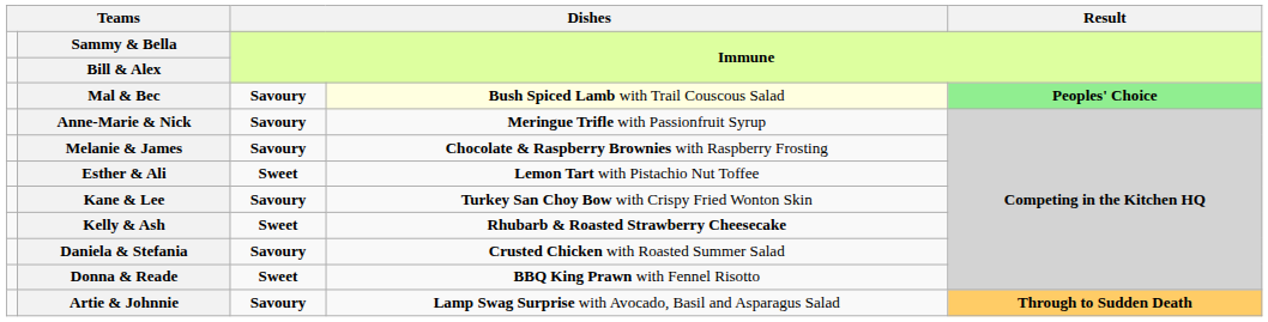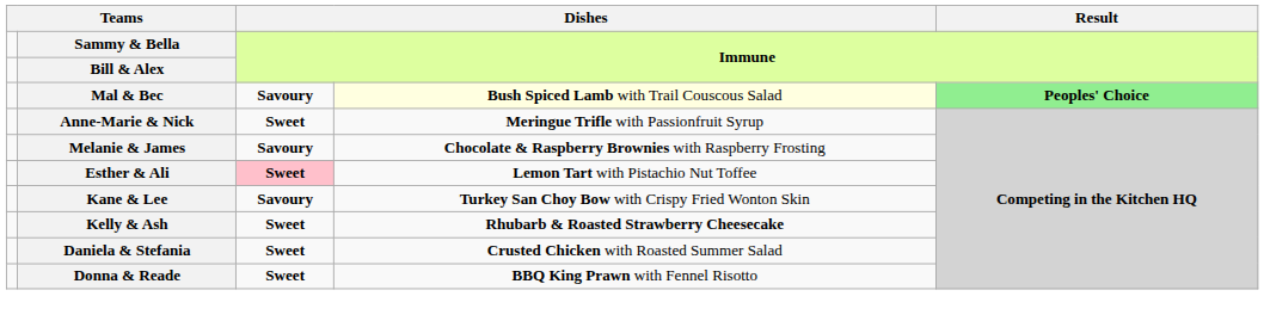 <table class="wikitable plainrowheaders" style="text-align:center; font-size:90%; width:80em; margin:1em auto;">
 <tr>
 <th colspan="2">Teams</th>
 <th colspan="2">Dishes</th>
 <th>Result</th>
 </tr>
 <tr>
 <td></td>
 <th>Sammy & Bella</th>
 <td colspan="3" rowspan="2" bgcolor="DDFF9F"><strong>Immune</strong></td>
 </tr>
 <tr>
 <td></td>
 <th>Bill & Alex</th>
 </tr>
 <tr>
 <td></td>
 <th>Mal & Bec</th>
 <td><strong>Savoury</strong></td>
 <td style="background: lightyellow;"><strong>Bush Spiced Lamb</strong> with Trail Couscous Salad</td>
 <td align=centre bgcolor=lightgreen><strong>Peoples' Choice</strong></td>
 </tr>
 <tr>
 <td></td>
 <th>Anne-Marie & Nick</th>
-<td><strong>Savoury</strong></td>
+<td><strong>Sweet</strong></td>
 <td><strong>Meringue Trifle</strong> with Passionfruit Syrup</td>
 <td align=centre bgcolor=lightgray rowspan=7><strong>Competing in the Kitchen HQ</strong></td>
 </tr>
 <tr>
 <td></td>
 <th>Melanie & James</th>
 <td><strong>Savoury</strong></td>
 <td><strong>Chocolate & Raspberry Brownies</strong> with Raspberry Frosting</td>
 </tr>
 <tr>
 <td></td>
 <th>Esther & Ali</th>
-<td><strong>Sweet</strong></td>
+<td style="background: pink;"><strong>Sweet</strong></td>
 <td><strong>Lemon Tart</strong> with Pistachio Nut Toffee</td>
 </tr>
 <tr>
 <td></td>
 <th>Kane & Lee</th>
 <td><strong>Savoury</strong></td>
 <td><strong>Turkey San Choy Bow</strong> with Crispy Fried Wonton Skin</td>
 </tr>
 <tr>
 <td></td>
 <th>Kelly & Ash</th>
 <td><strong>Sweet</strong></td>
 <td><strong>Rhubarb & Roasted Strawberry Cheesecake</strong></td>
 </tr>
 <tr>
 <td></td>
 <th>Daniela & Stefania</th>
-<td><strong>Savoury</strong></td>
+<td><strong>Sweet</strong></td>
 <td><strong>Crusted Chicken</strong> with Roasted Summer Salad</td>
 </tr>
 <tr>
 <td></td>
 <th>Donna & Reade</th>
 <td><strong>Sweet</strong></td>
 <td><strong>BBQ King Prawn</strong> with Fennel Risotto</td>
 </tr>
-<tr>
-<td></td>
-<th>Artie & Johnnie</th>
-<td><strong>Savoury</strong></td>
-<td><strong>Lamp Swag Surprise</strong> with Avocado, Basil and Asparagus Salad</td>
-<td align=centre bgcolor=#FFCC66><strong>Through to Sudden Death</strong></td>
-</tr>
 </table>
